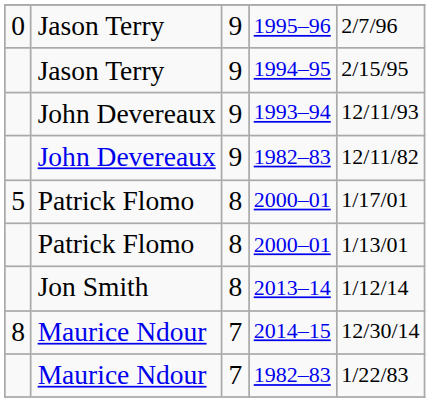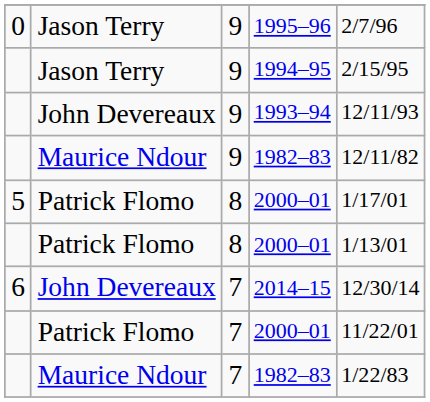 <table class="wikitable">
 <tr>
 </tr>
 <tr>
 <td>0</td>
 <td>Jason Terry</td>
 <td>9</td>
 <td style="font-size:80%;"><a href='#'>1995–96</a></td>
 <td style="font-size:80%;">2/7/96</td>
 </tr>
 <tr>
 <td></td>
 <td>Jason Terry</td>
 <td>9</td>
 <td style="font-size:80%;"><a href='#'>1994–95</a></td>
 <td style="font-size:80%;">2/15/95</td>
 </tr>
 <tr>
 <td></td>
 <td>John Devereaux</td>
 <td>9</td>
 <td style="font-size:80%;"><a href='#'>1993–94</a></td>
 <td style="font-size:80%;">12/11/93</td>
 </tr>
 <tr>
 <td></td>
-<td><a href='#'>John Devereaux</a></td>
+<td><a href='#'>Maurice Ndour</a></td>
 <td>9</td>
 <td style="font-size:80%;"><a href='#'>1982–83</a></td>
 <td style="font-size:80%;">12/11/82</td>
 </tr>
 <tr>
 <td>5</td>
 <td>Patrick Flomo</td>
 <td>8</td>
 <td style="font-size:80%;"><a href='#'>2000–01</a></td>
 <td style="font-size:80%;">1/17/01</td>
 </tr>
 <tr>
 <td></td>
 <td>Patrick Flomo</td>
 <td>8</td>
 <td style="font-size:80%;"><a href='#'>2000–01</a></td>
 <td style="font-size:80%;">1/13/01</td>
 </tr>
 <tr>
-<td></td>
-<td>Jon Smith</td>
-<td>8</td>
-<td style="font-size:80%;"><a href='#'>2013–14</a></td>
-<td style="font-size:80%;">1/12/14</td>
-</tr>
-<tr>
-<td>8</td>
-<td><a href='#'>Maurice Ndour</a></td>
+<td>6</td>
+<td><a href='#'>John Devereaux</a></td>
 <td>7</td>
 <td style="font-size:80%;"><a href='#'>2014–15</a></td>
 <td style="font-size:80%;">12/30/14</td>
+</tr>
+<tr>
+<td></td>
+<td>Patrick Flomo</td>
+<td>7</td>
+<td style="font-size:80%;"><a href='#'>2000–01</a></td>
+<td style="font-size:80%;">11/22/01</td>
 </tr>
 <tr>
 <td></td>
 <td><a href='#'>Maurice Ndour</a></td>
 <td>7</td>
 <td style="font-size:80%;"><a href='#'>1982–83</a></td>
 <td style="font-size:80%;">1/22/83</td>
 </tr>
 </table>
